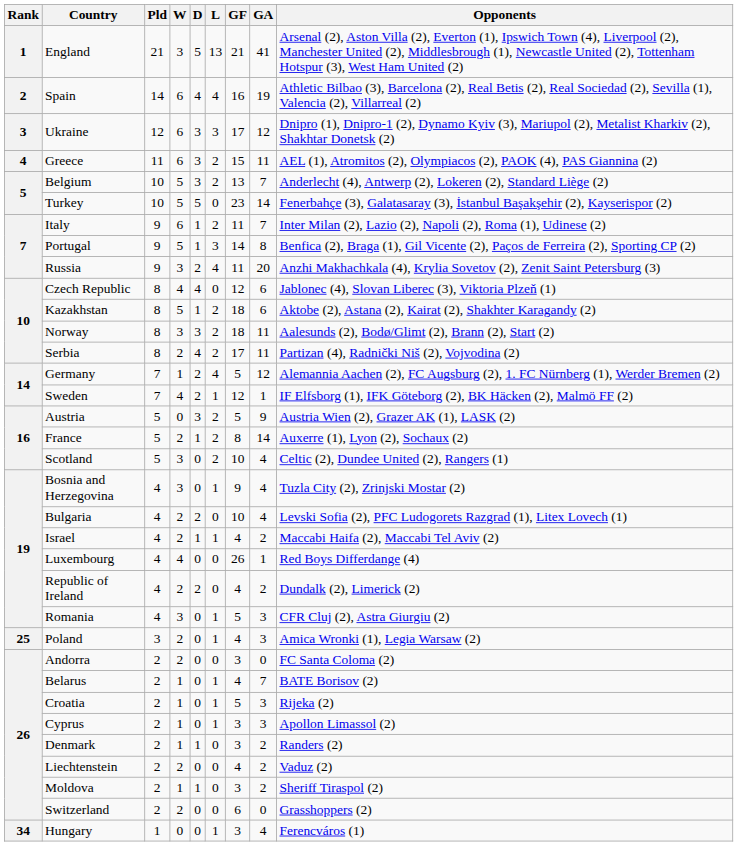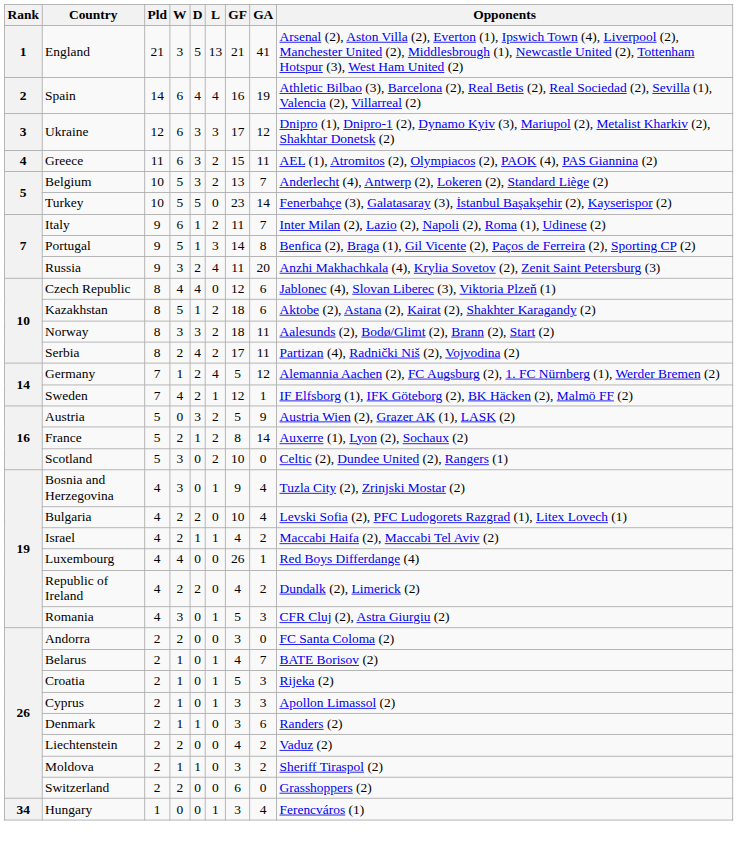 <table class="wikitable sortable" style="text-align: center">
 <tr>
 <th>Rank</th>
 <th>Country</th>
 <th>Pld</th>
 <th>W</th>
 <th>D</th>
 <th>L</th>
 <th>GF</th>
 <th>GA</th>
 <th>Opponents</th>
 </tr>
 <tr>
 <th>1</th>
 <td align=left> England</td>
 <td>21</td>
 <td>3</td>
 <td>5</td>
 <td>13</td>
 <td>21</td>
 <td>41</td>
 <td align=left><a href='#'>Arsenal</a> (2), <a href='#'>Aston Villa</a> (2), <a href='#'>Everton</a> (1), <a href='#'>Ipswich Town</a> (4), <a href='#'>Liverpool</a> (2), <a href='#'>Manchester United</a> (2), <a href='#'>Middlesbrough</a> (1), <a href='#'>Newcastle United</a> (2), <a href='#'>Tottenham Hotspur</a> (3), <a href='#'>West Ham United</a> (2)</td>
 </tr>
 <tr>
 <th>2</th>
 <td align=left> Spain</td>
 <td>14</td>
 <td>6</td>
 <td>4</td>
 <td>4</td>
 <td>16</td>
 <td>19</td>
 <td align=left><a href='#'>Athletic Bilbao</a> (3), <a href='#'>Barcelona</a> (2), <a href='#'>Real Betis</a> (2), <a href='#'>Real Sociedad</a> (2), <a href='#'>Sevilla</a> (1), <a href='#'>Valencia</a> (2), <a href='#'>Villarreal</a> (2)</td>
 </tr>
 <tr>
 <th>3</th>
 <td align=left> Ukraine</td>
 <td>12</td>
 <td>6</td>
 <td>3</td>
 <td>3</td>
 <td>17</td>
 <td>12</td>
 <td align=left><a href='#'>Dnipro</a> (1), <a href='#'>Dnipro-1</a> (2), <a href='#'>Dynamo Kyiv</a> (3), <a href='#'>Mariupol</a> (2), <a href='#'>Metalist Kharkiv</a> (2), <a href='#'>Shakhtar Donetsk</a> (2)</td>
 </tr>
 <tr>
 <th>4</th>
 <td align=left> Greece</td>
 <td>11</td>
 <td>6</td>
 <td>3</td>
 <td>2</td>
 <td>15</td>
 <td>11</td>
 <td align=left><a href='#'>AEL</a> (1), <a href='#'>Atromitos</a> (2), <a href='#'>Olympiacos</a> (2), <a href='#'>PAOK</a> (4), <a href='#'>PAS Giannina</a> (2)</td>
 </tr>
 <tr>
 <th rowspan=2>5</th>
 <td align=left> Belgium</td>
 <td>10</td>
 <td>5</td>
 <td>3</td>
 <td>2</td>
 <td>13</td>
 <td>7</td>
 <td align=left><a href='#'>Anderlecht</a> (4), <a href='#'>Antwerp</a> (2), <a href='#'>Lokeren</a> (2), <a href='#'>Standard Liège</a> (2)</td>
 </tr>
 <tr>
 <td align=left> Turkey</td>
 <td>10</td>
 <td>5</td>
 <td>5</td>
 <td>0</td>
 <td>23</td>
 <td>14</td>
 <td align=left><a href='#'>Fenerbahçe</a> (3), <a href='#'>Galatasaray</a> (3), <a href='#'>İstanbul Başakşehir</a> (2), <a href='#'>Kayserispor</a> (2)</td>
 </tr>
 <tr>
 <th rowspan=3>7</th>
 <td align=left> Italy</td>
 <td>9</td>
 <td>6</td>
 <td>1</td>
 <td>2</td>
 <td>11</td>
 <td>7</td>
 <td align=left><a href='#'>Inter Milan</a> (2), <a href='#'>Lazio</a> (2), <a href='#'>Napoli</a> (2), <a href='#'>Roma</a> (1), <a href='#'>Udinese</a> (2)</td>
 </tr>
 <tr>
 <td align=left> Portugal</td>
 <td>9</td>
 <td>5</td>
 <td>1</td>
 <td>3</td>
 <td>14</td>
 <td>8</td>
 <td align=left><a href='#'>Benfica</a> (2), <a href='#'>Braga</a> (1), <a href='#'>Gil Vicente</a> (2), <a href='#'>Paços de Ferreira</a> (2), <a href='#'>Sporting CP</a> (2)</td>
 </tr>
 <tr>
 <td align=left> Russia</td>
 <td>9</td>
 <td>3</td>
 <td>2</td>
 <td>4</td>
 <td>11</td>
 <td>20</td>
 <td align=left><a href='#'>Anzhi Makhachkala</a> (4), <a href='#'>Krylia Sovetov</a> (2), <a href='#'>Zenit Saint Petersburg</a> (3)</td>
 </tr>
 <tr>
 <th rowspan=4>10</th>
 <td align=left> Czech Republic</td>
 <td>8</td>
 <td>4</td>
 <td>4</td>
 <td>0</td>
 <td>12</td>
 <td>6</td>
 <td align=left><a href='#'>Jablonec</a> (4), <a href='#'>Slovan Liberec</a> (3), <a href='#'>Viktoria Plzeň</a> (1)</td>
 </tr>
 <tr>
 <td align=left> Kazakhstan</td>
 <td>8</td>
 <td>5</td>
 <td>1</td>
 <td>2</td>
 <td>18</td>
 <td>6</td>
 <td align=left><a href='#'>Aktobe</a> (2), <a href='#'>Astana</a> (2), <a href='#'>Kairat</a> (2), <a href='#'>Shakhter Karagandy</a> (2)</td>
 </tr>
 <tr>
 <td align=left> Norway</td>
 <td>8</td>
 <td>3</td>
 <td>3</td>
 <td>2</td>
 <td>18</td>
 <td>11</td>
 <td align=left><a href='#'>Aalesunds</a> (2), <a href='#'>Bodø/Glimt</a> (2), <a href='#'>Brann</a> (2), <a href='#'>Start</a> (2)</td>
 </tr>
 <tr>
 <td align=left> Serbia</td>
 <td>8</td>
 <td>2</td>
 <td>4</td>
 <td>2</td>
 <td>17</td>
 <td>11</td>
 <td align=left><a href='#'>Partizan</a> (4), <a href='#'>Radnički Niš</a> (2), <a href='#'>Vojvodina</a> (2)</td>
 </tr>
 <tr>
 <th rowspan=2>14</th>
 <td align=left> Germany</td>
 <td>7</td>
 <td>1</td>
 <td>2</td>
 <td>4</td>
 <td>5</td>
 <td>12</td>
 <td align=left><a href='#'>Alemannia Aachen</a> (2), <a href='#'>FC Augsburg</a> (2), <a href='#'>1. FC Nürnberg</a> (1), <a href='#'>Werder Bremen</a> (2)</td>
 </tr>
 <tr>
 <td align=left> Sweden</td>
 <td>7</td>
 <td>4</td>
 <td>2</td>
 <td>1</td>
 <td>12</td>
 <td>1</td>
 <td align=left><a href='#'>IF Elfsborg</a> (1), <a href='#'>IFK Göteborg</a> (2), <a href='#'>BK Häcken</a> (2), <a href='#'>Malmö FF</a> (2)</td>
 </tr>
 <tr>
 <th rowspan=3>16</th>
 <td align=left> Austria</td>
 <td>5</td>
 <td>0</td>
 <td>3</td>
 <td>2</td>
 <td>5</td>
 <td>9</td>
 <td align=left><a href='#'>Austria Wien</a> (2), <a href='#'>Grazer AK</a> (1), <a href='#'>LASK</a> (2)</td>
 </tr>
 <tr>
 <td align=left> France</td>
 <td>5</td>
 <td>2</td>
 <td>1</td>
 <td>2</td>
 <td>8</td>
 <td>14</td>
 <td align=left><a href='#'>Auxerre</a> (1), <a href='#'>Lyon</a> (2), <a href='#'>Sochaux</a> (2)</td>
 </tr>
 <tr>
 <td align=left> Scotland</td>
 <td>5</td>
 <td>3</td>
 <td>0</td>
 <td>2</td>
 <td>10</td>
-<td>4</td>
+<td>0</td>
 <td align=left><a href='#'>Celtic</a> (2), <a href='#'>Dundee United</a> (2), <a href='#'>Rangers</a> (1)</td>
 </tr>
 <tr>
 <th rowspan=6>19</th>
 <td align=left> Bosnia and Herzegovina</td>
 <td>4</td>
 <td>3</td>
 <td>0</td>
 <td>1</td>
 <td>9</td>
 <td>4</td>
 <td align=left><a href='#'>Tuzla City</a> (2), <a href='#'>Zrinjski Mostar</a> (2)</td>
 </tr>
 <tr>
 <td align=left> Bulgaria</td>
 <td>4</td>
 <td>2</td>
 <td>2</td>
 <td>0</td>
 <td>10</td>
 <td>4</td>
 <td align=left><a href='#'>Levski Sofia</a> (2), <a href='#'>PFC Ludogorets Razgrad</a> (1), <a href='#'>Litex Lovech</a> (1)</td>
 </tr>
 <tr>
 <td align=left> Israel</td>
 <td>4</td>
 <td>2</td>
 <td>1</td>
 <td>1</td>
 <td>4</td>
 <td>2</td>
 <td align=left><a href='#'>Maccabi Haifa</a> (2), <a href='#'>Maccabi Tel Aviv</a> (2)</td>
 </tr>
 <tr>
 <td align=left> Luxembourg</td>
 <td>4</td>
 <td>4</td>
 <td>0</td>
 <td>0</td>
 <td>26</td>
 <td>1</td>
 <td align=left><a href='#'>Red Boys Differdange</a> (4)</td>
 </tr>
 <tr>
 <td align=left> Republic of Ireland</td>
 <td>4</td>
 <td>2</td>
 <td>2</td>
 <td>0</td>
 <td>4</td>
 <td>2</td>
 <td align=left><a href='#'>Dundalk</a> (2), <a href='#'>Limerick</a> (2)</td>
 </tr>
 <tr>
 <td align=left> Romania</td>
 <td>4</td>
 <td>3</td>
 <td>0</td>
 <td>1</td>
 <td>5</td>
 <td>3</td>
 <td align=left><a href='#'>CFR Cluj</a> (2), <a href='#'>Astra Giurgiu</a> (2)</td>
 </tr>
 <tr>
-<th>25</th>
-<td align=left> Poland</td>
-<td>3</td>
-<td>2</td>
-<td>0</td>
-<td>1</td>
-<td>4</td>
-<td>3</td>
-<td align=left><a href='#'>Amica Wronki</a> (1), <a href='#'>Legia Warsaw</a> (2)</td>
-</tr>
-<tr>
 <th rowspan=8>26</th>
 <td align=left> Andorra</td>
 <td>2</td>
 <td>2</td>
 <td>0</td>
 <td>0</td>
 <td>3</td>
 <td>0</td>
 <td align=left><a href='#'>FC Santa Coloma</a> (2)</td>
 </tr>
 <tr>
 <td align=left> Belarus</td>
 <td>2</td>
 <td>1</td>
 <td>0</td>
 <td>1</td>
 <td>4</td>
 <td>7</td>
 <td align=left><a href='#'>BATE Borisov</a> (2)</td>
 </tr>
 <tr>
 <td align=left> Croatia</td>
 <td>2</td>
 <td>1</td>
 <td>0</td>
 <td>1</td>
 <td>5</td>
 <td>3</td>
 <td align=left><a href='#'>Rijeka</a> (2)</td>
 </tr>
 <tr>
 <td align=left> Cyprus</td>
 <td>2</td>
 <td>1</td>
 <td>0</td>
 <td>1</td>
 <td>3</td>
 <td>3</td>
 <td align=left><a href='#'>Apollon Limassol</a> (2)</td>
 </tr>
 <tr>
 <td align=left> Denmark</td>
 <td>2</td>
 <td>1</td>
 <td>1</td>
 <td>0</td>
 <td>3</td>
-<td>2</td>
+<td>6</td>
 <td align=left><a href='#'>Randers</a> (2)</td>
 </tr>
 <tr>
 <td align=left> Liechtenstein</td>
 <td>2</td>
 <td>2</td>
 <td>0</td>
 <td>0</td>
 <td>4</td>
 <td>2</td>
 <td align=left><a href='#'>Vaduz</a> (2)</td>
 </tr>
 <tr>
 <td align=left> Moldova</td>
 <td>2</td>
 <td>1</td>
 <td>1</td>
 <td>0</td>
 <td>3</td>
 <td>2</td>
 <td align=left><a href='#'>Sheriff Tiraspol</a> (2)</td>
 </tr>
 <tr>
 <td align=left> Switzerland</td>
 <td>2</td>
 <td>2</td>
 <td>0</td>
 <td>0</td>
 <td>6</td>
 <td>0</td>
 <td align=left><a href='#'>Grasshoppers</a> (2)</td>
 </tr>
 <tr>
 <th>34</th>
 <td align=left> Hungary</td>
 <td>1</td>
 <td>0</td>
 <td>0</td>
 <td>1</td>
 <td>3</td>
 <td>4</td>
 <td align=left><a href='#'>Ferencváros</a> (1)</td>
 </tr>
 </table>
